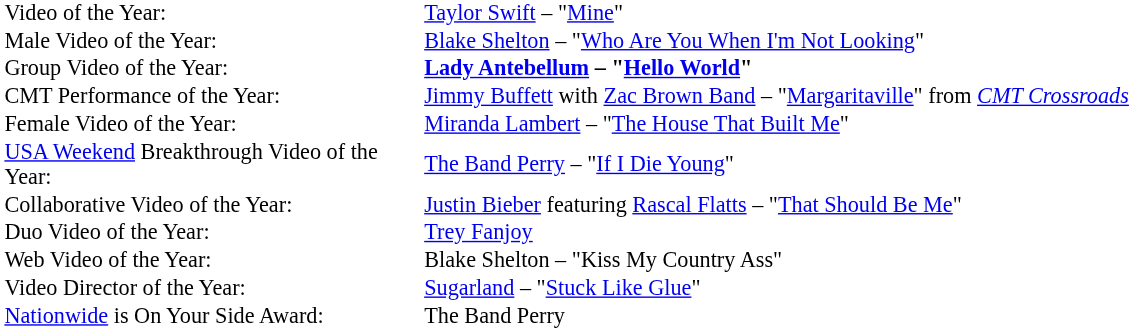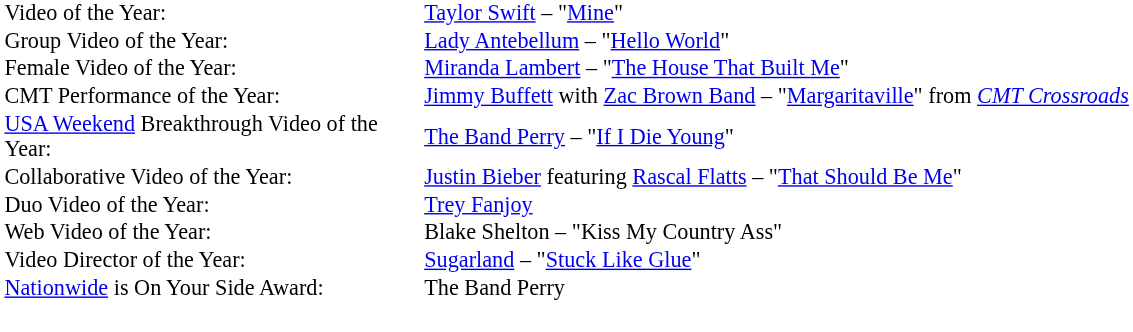 <table cellspacing="0" border="0" cellpadding="1">
 <tr>
 <td style="width:300px;">Video of the Year:</td>
 <td><a href='#'>Taylor Swift</a> – "<a href='#'>Mine</a>"</td>
 </tr>
 <tr>
-<td>Male Video of the Year:</td>
-<td><a href='#'>Blake Shelton</a> – "<a href='#'>Who Are You When I'm Not Looking</a>"</td>
+<td>Group Video of the Year:</td>
+<td><a href='#'>Lady Antebellum</a> – "<a href='#'>Hello World</a>"</td>
 </tr>
 <tr>
-<td>Group Video of the Year:</td>
-<td><strong><a href='#'>Lady Antebellum</a> – "<a href='#'>Hello World</a>"</strong></td>
+<td>Female Video of the Year:</td>
+<td><a href='#'>Miranda Lambert</a> – "<a href='#'>The House That Built Me</a>"</td>
 </tr>
 <tr>
 <td>CMT Performance of the Year:</td>
 <td><a href='#'>Jimmy Buffett</a> with <a href='#'>Zac Brown Band</a> – "<a href='#'>Margaritaville</a>" from <em><a href='#'>CMT Crossroads</a></em></td>
-</tr>
-<tr>
-<td>Female Video of the Year:</td>
-<td><a href='#'>Miranda Lambert</a> – "<a href='#'>The House That Built Me</a>"</td>
 </tr>
 <tr>
 <td><a href='#'>USA Weekend</a> Breakthrough Video of the Year:</td>
 <td><a href='#'>The Band Perry</a> – "<a href='#'>If I Die Young</a>"</td>
 </tr>
 <tr>
 <td>Collaborative Video of the Year:</td>
 <td><a href='#'>Justin Bieber</a> featuring <a href='#'>Rascal Flatts</a> – "<a href='#'>That Should Be Me</a>"</td>
 </tr>
 <tr>
 <td>Duo Video of the Year:</td>
 <td><a href='#'>Trey Fanjoy</a></td>
 </tr>
 <tr>
 <td>Web Video of the Year:</td>
 <td>Blake Shelton – "Kiss My Country Ass"</td>
 </tr>
 <tr>
 <td>Video Director of the Year:</td>
 <td><a href='#'>Sugarland</a> – "<a href='#'>Stuck Like Glue</a>"</td>
 </tr>
 <tr>
 <td><a href='#'>Nationwide</a> is On Your Side Award:</td>
 <td>The Band Perry</td>
 </tr>
 </table>
